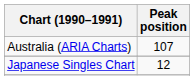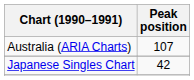 <table class="wikitable sortable">
 <tr>
 <th>Chart (1990–1991)</th>
 <th>Peak<br>position</th>
 </tr>
 <tr>
 <td>Australia (<a href='#'>ARIA Charts</a>)</td>
 <td align="center">107</td>
 </tr>
 <tr>
 </tr>
 <tr>
 <td><a href='#'>Japanese Singles Chart</a></td>
-<td align="center">12</td>
+<td align="center">42</td>
 </tr>
 <tr>
 </tr>
 <tr>
 </tr>
 </table>
